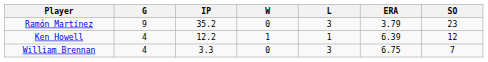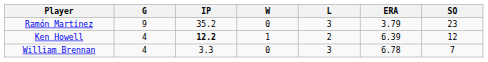 <table class="wikitable sortable">
 <tr>
 <th bgcolor="#DDDDFF" width="16%">Player</th>
 <th bgcolor="#DDDDFF" width="9%">G</th>
 <th bgcolor="#DDDDFF" width="9%">IP</th>
 <th bgcolor="#DDDDFF" width="9%">W</th>
 <th bgcolor="#DDDDFF" width="9%">L</th>
 <th bgcolor="#DDDDFF" width="9%">ERA</th>
 <th bgcolor="#DDDDFF" width="9%">SO</th>
 </tr>
 <tr align="center">
 <td><a href='#'>Ramón Martínez</a></td>
 <td>9</td>
 <td>35.2</td>
 <td>0</td>
 <td>3</td>
 <td>3.79</td>
 <td>23</td>
 </tr>
 <tr align="center">
 <td><a href='#'>Ken Howell</a></td>
 <td>4</td>
-<td>12.2</td>
+<td><strong>12.2</strong></td>
 <td>1</td>
-<td>1</td>
+<td>2</td>
 <td>6.39</td>
 <td>12</td>
 </tr>
 <tr align="center">
 <td><a href='#'>William Brennan</a></td>
 <td>4</td>
 <td>3.3</td>
 <td>0</td>
 <td>3</td>
-<td>6.75</td>
+<td>6.78</td>
 <td>7</td>
 </tr>
 </table>
